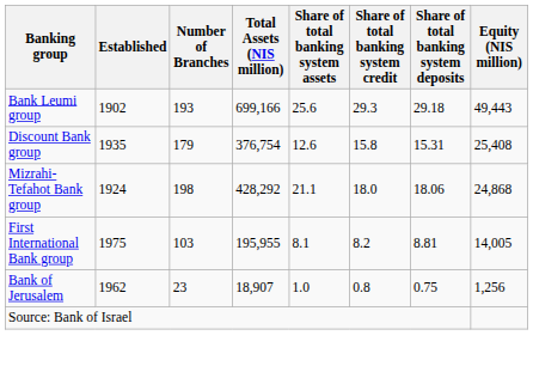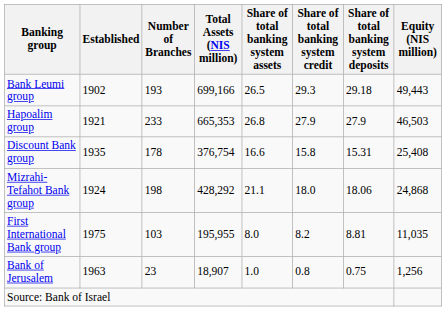 <table class="wikitable">
 <tr>
 <th>Banking group</th>
 <th>Established</th>
 <th>Number of<br>Branches</th>
 <th>Total Assets<br>(<a href='#'>NIS</a> million)</th>
 <th>Share of<br>total<br>banking system<br>assets</th>
 <th>Share of<br>total<br>banking system<br>credit</th>
 <th>Share of<br>total<br>banking system<br>deposits</th>
 <th>Equity<br>(NIS million)</th>
 </tr>
 <tr>
 <td><a href='#'>Bank Leumi group</a></td>
 <td>1902</td>
 <td>193</td>
 <td>699,166</td>
-<td>25.6</td>
+<td>26.5</td>
 <td>29.3</td>
 <td>29.18</td>
 <td>49,443</td>
 </tr>
 <tr>
+<td><a href='#'>Hapoalim group</a></td>
+<td>1921</td>
+<td>233</td>
+<td>665,353</td>
+<td>26.8</td>
+<td>27.9</td>
+<td>27.9</td>
+<td>46,503</td>
+</tr>
+<tr>
 <td><a href='#'>Discount Bank group</a></td>
 <td>1935</td>
-<td>179</td>
+<td>178</td>
 <td>376,754</td>
-<td>12.6</td>
+<td>16.6</td>
 <td>15.8</td>
 <td>15.31</td>
 <td>25,408</td>
 </tr>
 <tr>
 <td><a href='#'>Mizrahi-Tefahot Bank group</a></td>
 <td>1924</td>
 <td>198</td>
 <td>428,292</td>
 <td>21.1</td>
 <td>18.0</td>
 <td>18.06</td>
 <td>24,868</td>
 </tr>
 <tr>
 <td><a href='#'>First International Bank group</a></td>
 <td>1975</td>
 <td>103</td>
 <td>195,955</td>
-<td>8.1</td>
+<td>8.0</td>
 <td>8.2</td>
 <td>8.81</td>
-<td>14,005</td>
+<td>11,035</td>
 </tr>
 <tr>
 <td><a href='#'>Bank of Jerusalem</a></td>
-<td>1962</td>
+<td>1963</td>
 <td>23</td>
 <td>18,907</td>
 <td>1.0</td>
 <td>0.8</td>
 <td>0.75</td>
 <td>1,256</td>
 </tr>
 <tr>
 <td colspan=7>Source:  Bank of Israel</td>
 </tr>
 </table>
